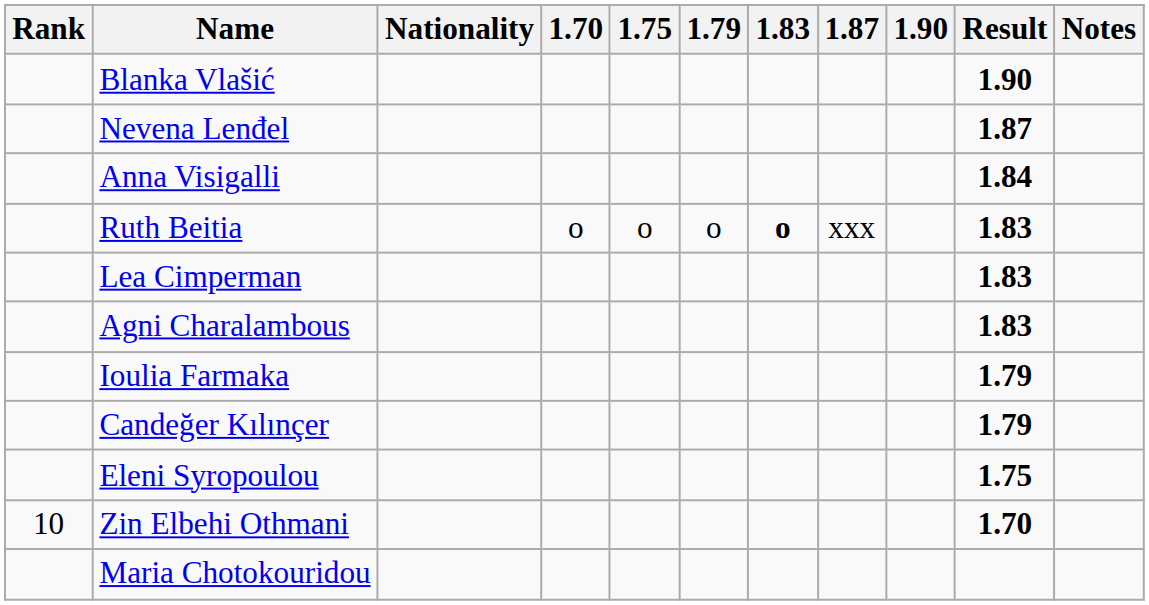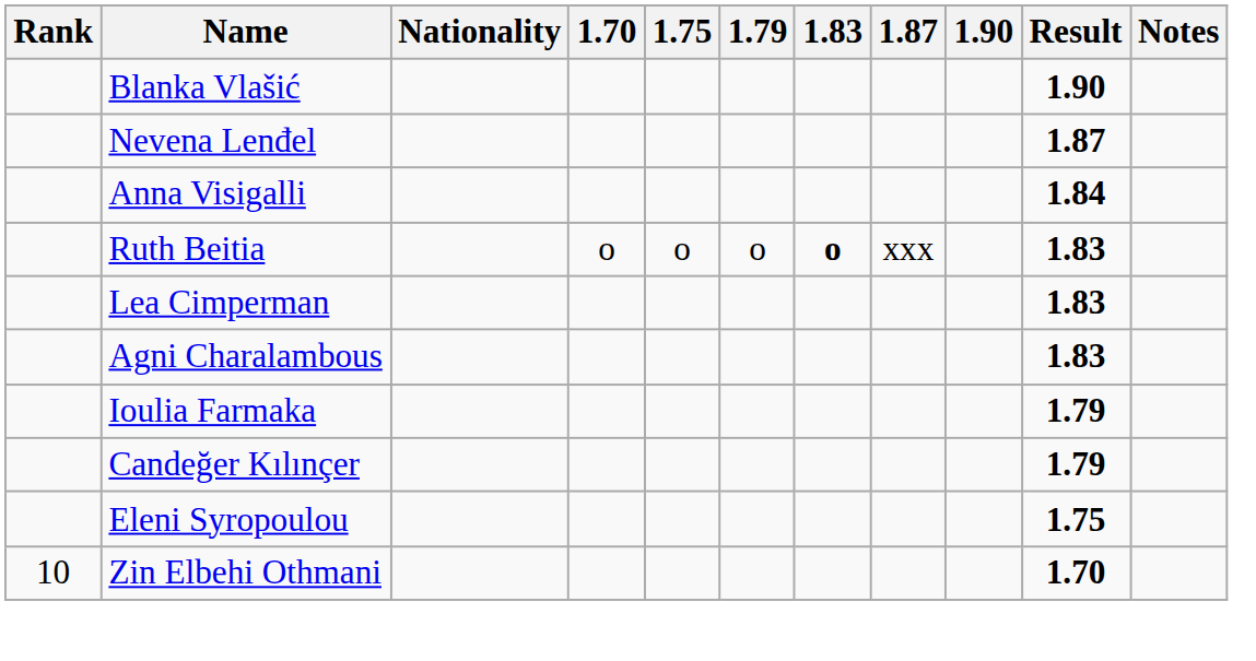 <table class="wikitable sortable" style="text-align:center">
 <tr>
 <th>Rank</th>
 <th>Name</th>
 <th>Nationality</th>
 <th>1.70</th>
 <th>1.75</th>
 <th>1.79</th>
 <th>1.83</th>
 <th>1.87</th>
 <th>1.90</th>
 <th>Result</th>
 <th>Notes</th>
 </tr>
 <tr>
 <td></td>
 <td align=left><a href='#'>Blanka Vlašić</a></td>
 <td align=left></td>
 <td></td>
 <td></td>
 <td></td>
 <td></td>
 <td></td>
 <td></td>
 <td><strong>1.90</strong></td>
 <td></td>
 </tr>
 <tr>
 <td></td>
 <td align=left><a href='#'>Nevena Lenđel</a></td>
 <td align=left></td>
 <td></td>
 <td></td>
 <td></td>
 <td></td>
 <td></td>
 <td></td>
 <td><strong>1.87</strong></td>
 <td></td>
 </tr>
 <tr>
 <td></td>
 <td align=left><a href='#'>Anna Visigalli</a></td>
 <td align=left></td>
 <td></td>
 <td></td>
 <td></td>
 <td></td>
 <td></td>
 <td></td>
 <td><strong>1.84</strong></td>
 <td></td>
 </tr>
 <tr>
 <td></td>
 <td align=left><a href='#'>Ruth Beitia</a></td>
 <td align=left></td>
 <td>o</td>
 <td>o</td>
 <td>o</td>
 <td><strong>o</strong></td>
 <td>xxx</td>
 <td></td>
 <td><strong>1.83</strong></td>
 <td></td>
 </tr>
 <tr>
 <td></td>
 <td align=left><a href='#'>Lea Cimperman</a></td>
 <td align=left></td>
 <td></td>
 <td></td>
 <td></td>
 <td></td>
 <td></td>
 <td></td>
 <td><strong>1.83</strong></td>
 <td></td>
 </tr>
 <tr>
 <td></td>
 <td align=left><a href='#'>Agni Charalambous</a></td>
 <td align=left></td>
 <td></td>
 <td></td>
 <td></td>
 <td></td>
 <td></td>
 <td></td>
 <td><strong>1.83</strong></td>
 <td></td>
 </tr>
 <tr>
 <td></td>
 <td align=left><a href='#'>Ioulia Farmaka</a></td>
 <td align=left></td>
 <td></td>
 <td></td>
 <td></td>
 <td></td>
 <td></td>
 <td></td>
 <td><strong>1.79</strong></td>
 <td></td>
 </tr>
 <tr>
 <td></td>
 <td align=left><a href='#'>Candeğer Kılınçer</a></td>
 <td align=left></td>
 <td></td>
 <td></td>
 <td></td>
 <td></td>
 <td></td>
 <td></td>
 <td><strong>1.79</strong></td>
 <td></td>
 </tr>
 <tr>
 <td></td>
 <td align=left><a href='#'>Eleni Syropoulou</a></td>
 <td align=left></td>
 <td></td>
 <td></td>
 <td></td>
 <td></td>
 <td></td>
 <td></td>
 <td><strong>1.75</strong></td>
 <td></td>
 </tr>
 <tr>
 <td>10</td>
 <td align=left><a href='#'>Zin Elbehi Othmani</a></td>
 <td align=left></td>
 <td></td>
 <td></td>
 <td></td>
 <td></td>
 <td></td>
 <td></td>
 <td><strong>1.70</strong></td>
 <td></td>
 </tr>
-<tr>
-<td></td>
-<td align=left><a href='#'>Maria Chotokouridou</a></td>
-<td align=left></td>
-<td></td>
-<td></td>
-<td></td>
-<td></td>
-<td></td>
-<td></td>
-<td><strong></strong></td>
-<td></td>
-</tr>
 </table>
